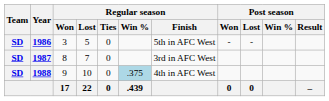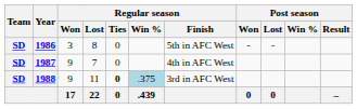 <table class="wikitable" style="font-size: 95%; text-align:center;">
 <tr>
 <th rowspan="2">Team</th>
 <th rowspan="2">Year</th>
 <th colspan="5">Regular season</th>
 <th colspan="4">Post season</th>
 </tr>
 <tr>
 <th>Won</th>
 <th>Lost</th>
 <th>Ties</th>
 <th>Win %</th>
 <th>Finish</th>
 <th>Won</th>
 <th>Lost</th>
 <th>Win %</th>
 <th>Result</th>
 </tr>
 <tr>
 <th><a href='#'>SD</a></th>
 <th><a href='#'>1986</a></th>
 <td>3</td>
-<td>5</td>
+<td>8</td>
 <td>0</td>
 <td></td>
 <td>5th in AFC West</td>
 <td>-</td>
 <td>-</td>
 <td></td>
 <td></td>
 </tr>
 <tr>
 <th><a href='#'>SD</a></th>
 <th><a href='#'>1987</a></th>
-<td>8</td>
+<td>9</td>
 <td>7</td>
 <td>0</td>
 <td></td>
-<td>3rd in AFC West</td>
+<td>4th in AFC West</td>
 <td></td>
 <td></td>
 <td></td>
 <td></td>
 </tr>
 <tr>
 <th><a href='#'>SD</a></th>
 <th><a href='#'>1988</a></th>
 <td>9</td>
-<td>10</td>
-<td>0</td>
+<td>11</td>
+<td><strong>0</strong></td>
 <td style="background: lightblue;">.375</td>
-<td>4th in AFC West</td>
+<td>3rd in AFC West</td>
 <td></td>
 <td></td>
 <td></td>
 <td></td>
 </tr>
 <tr>
 <th colspan="2"></th>
 <th>17</th>
 <th>22</th>
 <th>0</th>
 <th>.439</th>
 <th></th>
 <th>0</th>
 <th>0</th>
 <th></th>
 <th>–</th>
 </tr>
 </table>
